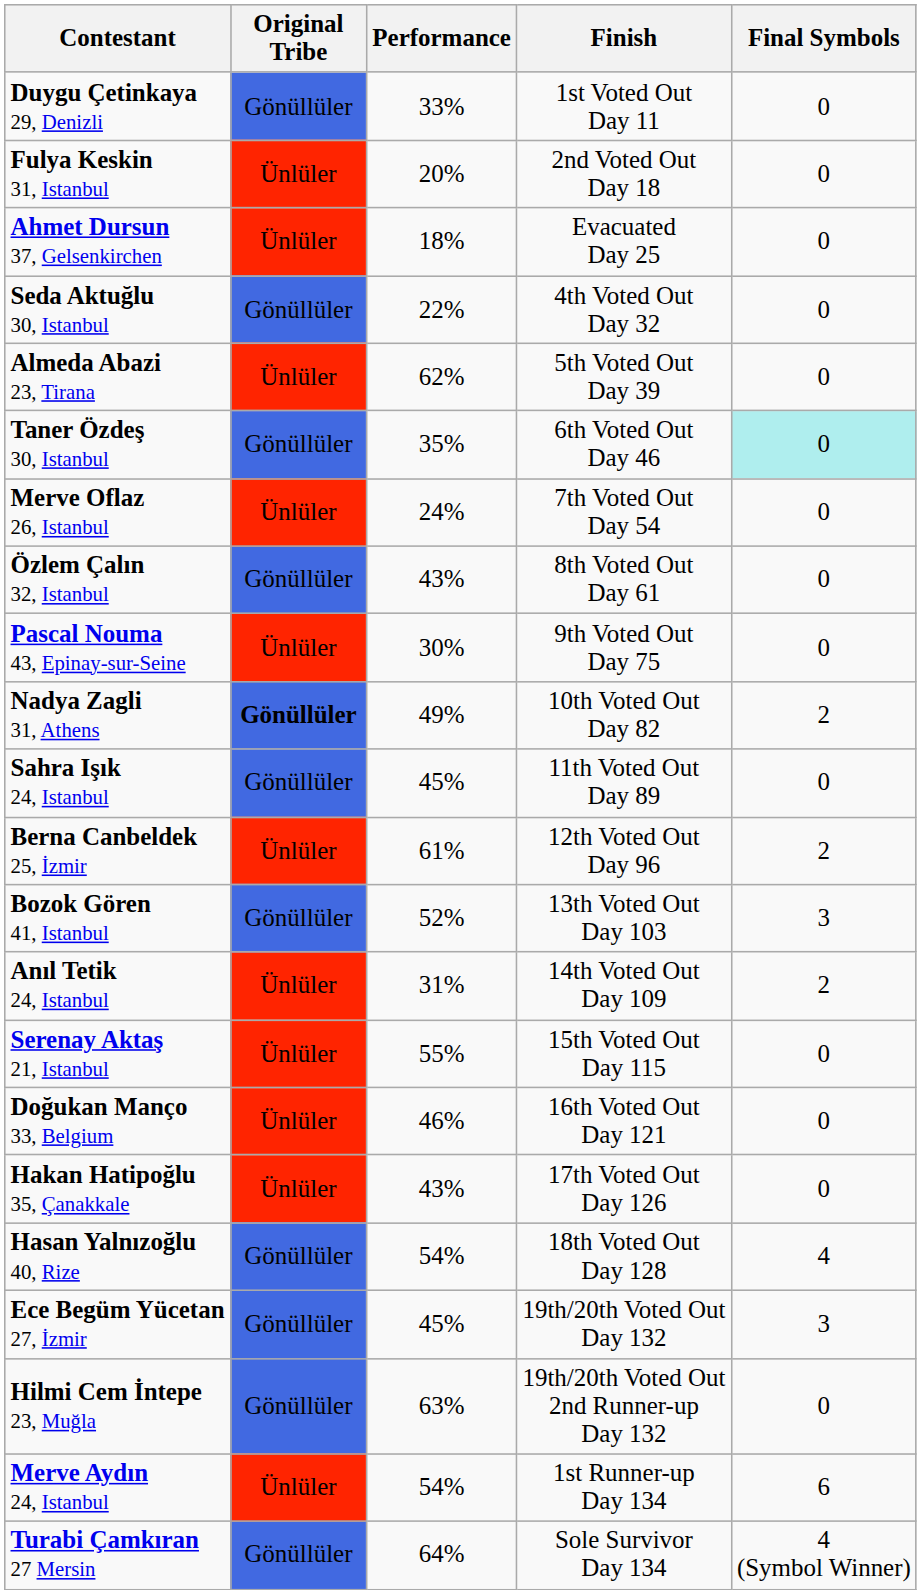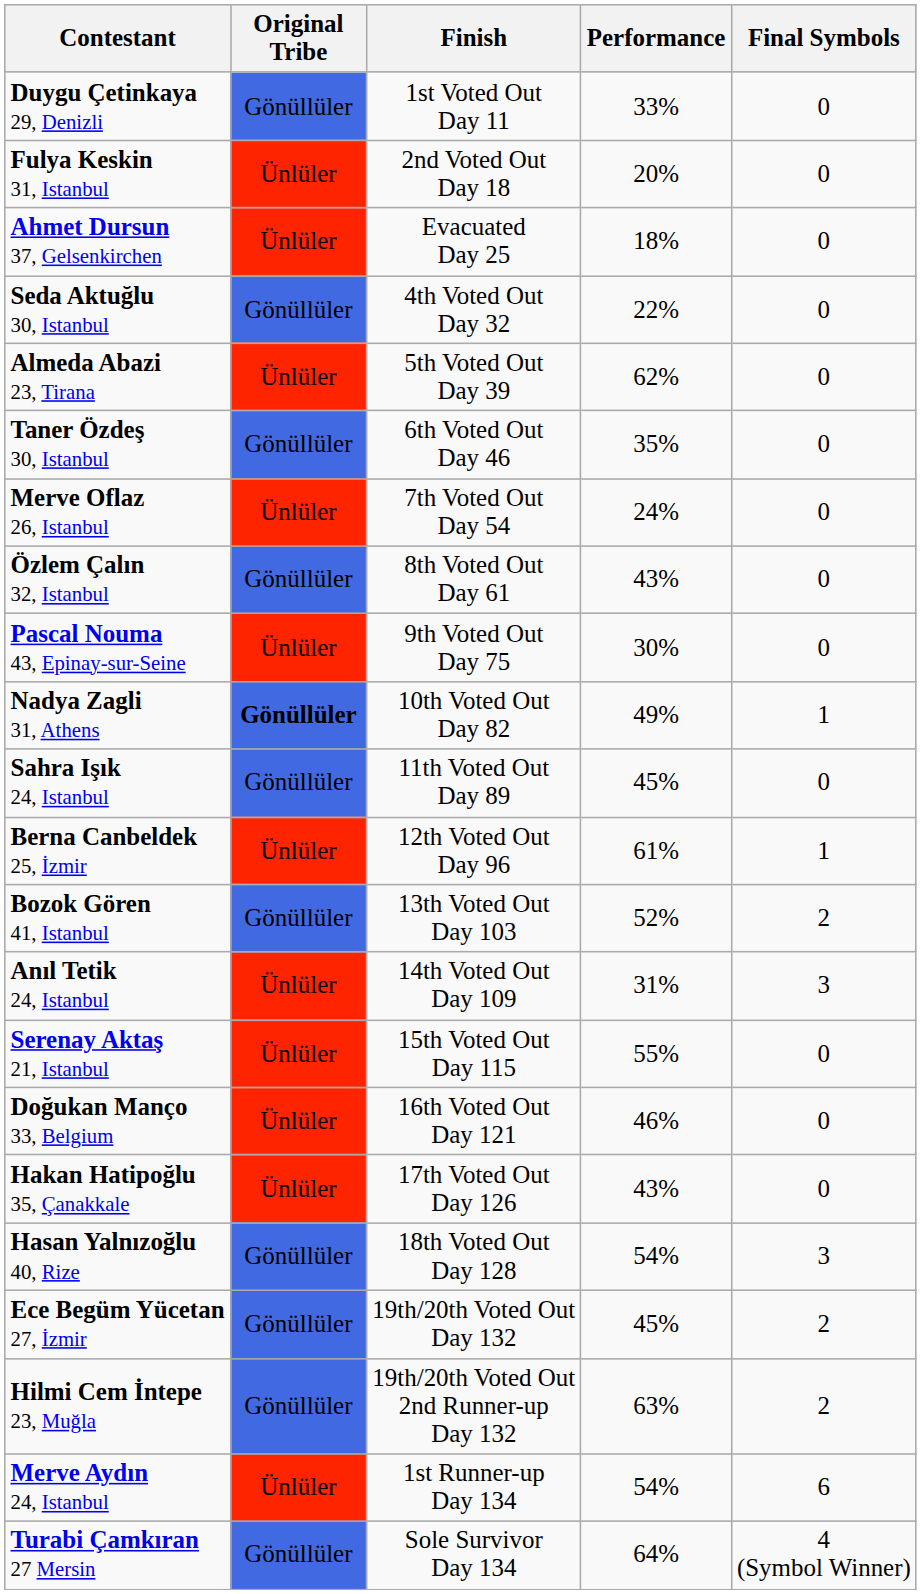 <table class="wikitable sortable mw-collapsible mw-collapsed" style="text-align:center">
 <tr>
 <th>Contestant</th>
 <th width=80>Original Tribe</th>
+<th>Finish</th>
 <th>Performance</th>
-<th>Finish</th>
 <th>Final Symbols</th>
 </tr>
 <tr>
 <td align="left"><strong>Duygu Çetinkaya</strong><br><small>29, <a href='#'>Denizli</a></small><br></td>
 <td bgcolor="#4169E1" align=center><span>Gönüllüler</span></td>
+<td>1st Voted Out <br> Day 11</td>
 <td>33%</td>
-<td>1st Voted Out <br> Day 11</td>
 <td>0</td>
 </tr>
 <tr>
 <td align="left"><strong>Fulya Keskin</strong><br><small>31, <a href='#'>Istanbul</a></small><br></td>
 <td bgcolor="#FF2400" align=center><span>Ünlüler</span></td>
+<td>2nd Voted Out <br> Day 18</td>
 <td>20%</td>
-<td>2nd Voted Out <br> Day 18</td>
 <td>0</td>
 </tr>
 <tr>
 <td align="left"><strong><a href='#'>Ahmet Dursun</a></strong><br><small>37, <a href='#'>Gelsenkirchen</a></small><br></td>
 <td bgcolor="#FF2400" align=center><span>Ünlüler</span></td>
+<td>Evacuated <br> Day 25</td>
 <td>18%</td>
-<td>Evacuated <br> Day 25</td>
 <td>0</td>
 </tr>
 <tr>
 <td align="left"><strong>Seda Aktuğlu</strong><br><small>30, <a href='#'>Istanbul</a></small><br></td>
 <td bgcolor="#4169E1" align=center><span>Gönüllüler</span></td>
+<td>4th Voted Out <br> Day 32</td>
 <td>22%</td>
-<td>4th Voted Out <br> Day 32</td>
 <td>0</td>
 </tr>
 <tr>
 <td align="left"><strong>Almeda Abazi</strong><br><small>23, <a href='#'>Tirana</a></small><br></td>
 <td bgcolor="#FF2400" align=center><span>Ünlüler</span></td>
+<td>5th Voted Out <br> Day 39</td>
 <td>62%</td>
-<td>5th Voted Out <br> Day 39</td>
 <td>0</td>
 </tr>
 <tr>
 <td align="left"><strong>Taner Özdeş</strong><br><small>30, <a href='#'>Istanbul</a></small><br></td>
 <td bgcolor="#4169E1" align=center><span>Gönüllüler</span></td>
+<td>6th Voted Out <br> Day 46</td>
 <td>35%</td>
-<td>6th Voted Out <br> Day 46</td>
-<td style="background: paleturquoise;">0</td>
+<td>0</td>
 </tr>
 <tr>
 <td align="left"><strong>Merve Oflaz</strong><br><small>26, <a href='#'>Istanbul</a></small><br></td>
 <td bgcolor="#FF2400" align=center><span>Ünlüler</span></td>
+<td>7th Voted Out <br> Day 54</td>
 <td>24%</td>
-<td>7th Voted Out <br> Day 54</td>
 <td>0</td>
 </tr>
 <tr>
 <td align="left"><strong>Özlem Çalın</strong><br><small>32, <a href='#'>Istanbul</a></small><br></td>
 <td bgcolor="#4169E1" align=center><span>Gönüllüler</span></td>
+<td>8th Voted Out <br> Day 61</td>
 <td>43%</td>
-<td>8th Voted Out <br> Day 61</td>
 <td>0</td>
 </tr>
 <tr>
 <td align="left"><strong><a href='#'>Pascal Nouma</a></strong><br><small>43, <a href='#'>Epinay-sur-Seine</a></small><br></td>
 <td bgcolor="#FF2400" align=center><span>Ünlüler</span></td>
+<td>9th Voted Out <br> Day 75</td>
 <td>30%</td>
-<td>9th Voted Out <br> Day 75</td>
 <td>0</td>
 </tr>
 <tr>
 <td align="left"><strong>Nadya Zagli</strong><br><small>31, <a href='#'>Athens</a></small><br></td>
 <td bgcolor="#4169E1" align=center><strong><span>Gönüllüler</span></strong></td>
+<td>10th Voted Out <br> Day 82</td>
 <td>49%</td>
-<td>10th Voted Out <br> Day 82</td>
-<td>2</td>
+<td>1</td>
 </tr>
 <tr>
 <td align="left"><strong>Sahra Işık</strong><br><small>24, <a href='#'>Istanbul</a></small><br></td>
 <td bgcolor="#4169E1" align=center><span>Gönüllüler</span></td>
+<td>11th Voted Out <br> Day 89</td>
 <td>45%</td>
-<td>11th Voted Out <br> Day 89</td>
 <td>0</td>
 </tr>
 <tr>
 <td align="left"><strong>Berna Canbeldek</strong><br><small>25, <a href='#'>İzmir</a></small><br></td>
 <td bgcolor="#FF2400" align=center><span>Ünlüler</span></td>
+<td>12th Voted Out <br> Day 96</td>
 <td>61%</td>
-<td>12th Voted Out <br> Day 96</td>
-<td>2</td>
+<td>1</td>
 </tr>
 <tr>
 <td align="left"><strong>Bozok Gören</strong><br><small>41, <a href='#'>Istanbul</a></small><br></td>
 <td bgcolor="#4169E1" align=center><span>Gönüllüler</span></td>
+<td>13th Voted Out <br> Day 103</td>
 <td>52%</td>
-<td>13th Voted Out <br> Day 103</td>
-<td>3</td>
+<td>2</td>
 </tr>
 <tr>
 <td align="left"><strong>Anıl Tetik</strong><br><small>24, <a href='#'>Istanbul</a></small><br></td>
 <td bgcolor="#FF2400" align=center><span>Ünlüler</span></td>
+<td>14th Voted Out <br> Day 109</td>
 <td>31%</td>
-<td>14th Voted Out <br> Day 109</td>
-<td>2</td>
+<td>3</td>
 </tr>
 <tr>
 <td align="left"><strong><a href='#'>Serenay Aktaş</a></strong><br><small>21, <a href='#'>Istanbul</a></small><br></td>
 <td bgcolor="#FF2400" align=center><span>Ünlüler</span></td>
+<td>15th Voted Out <br> Day 115</td>
 <td>55%</td>
-<td>15th Voted Out <br> Day 115</td>
 <td>0</td>
 </tr>
 <tr>
 <td align="left"><strong>Doğukan Manço</strong><br><small>33, <a href='#'>Belgium</a></small><br></td>
 <td bgcolor="#FF2400" align=center><span>Ünlüler</span></td>
+<td>16th Voted Out <br> Day 121</td>
 <td>46%</td>
-<td>16th Voted Out <br> Day 121</td>
 <td>0</td>
 </tr>
 <tr>
 <td align="left"><strong>Hakan Hatipoğlu</strong><br><small>35, <a href='#'>Çanakkale</a></small><br></td>
 <td bgcolor="#FF2400" align=center><span>Ünlüler</span></td>
+<td>17th Voted Out <br> Day 126</td>
 <td>43%</td>
-<td>17th Voted Out <br> Day 126</td>
 <td>0</td>
 </tr>
 <tr>
 <td align="left"><strong>Hasan Yalnızoğlu</strong><br><small>40, <a href='#'>Rize</a></small><br></td>
 <td bgcolor="#4169E1" align=center><span>Gönüllüler</span></td>
+<td>18th Voted Out <br> Day 128</td>
 <td>54%</td>
-<td>18th Voted Out <br> Day 128</td>
-<td>4</td>
+<td>3</td>
 </tr>
 <tr>
 <td align="left"><strong>Ece Begüm Yücetan</strong><br><small>27, <a href='#'>İzmir</a></small><br></td>
 <td bgcolor="#4169E1" align=center><span>Gönüllüler</span></td>
+<td>19th/20th Voted Out <br> Day 132</td>
 <td>45%</td>
-<td>19th/20th Voted Out <br> Day 132</td>
-<td>3</td>
+<td>2</td>
 </tr>
 <tr>
 <td align="left"><strong>Hilmi Cem İntepe</strong><br><small>23, <a href='#'>Muğla</a></small><br></td>
 <td bgcolor="#4169E1" align=center><span>Gönüllüler</span></td>
+<td>19th/20th Voted Out <br> 2nd Runner-up<br> Day 132</td>
 <td>63%</td>
-<td>19th/20th Voted Out <br> 2nd Runner-up<br> Day 132</td>
-<td>0</td>
+<td>2</td>
 </tr>
 <tr>
 <td align="left"><strong><a href='#'>Merve Aydın</a></strong><br><small>24, <a href='#'>Istanbul</a></small><br></td>
 <td bgcolor="#FF2400" align=center><span>Ünlüler</span></td>
+<td>1st Runner-up <br> Day 134</td>
 <td>54%</td>
-<td>1st Runner-up <br> Day 134</td>
 <td>6</td>
 </tr>
 <tr>
 <td align="left"><strong><a href='#'>Turabi Çamkıran</a></strong><br><small>27 <a href='#'>Mersin</a></small><br></td>
 <td bgcolor="#4169E1" align=center><span>Gönüllüler</span></td>
+<td>Sole Survivor <br> Day 134</td>
 <td>64%</td>
-<td>Sole Survivor <br> Day 134</td>
 <td>4<br>(Symbol Winner)</td>
 </tr>
 </table>
